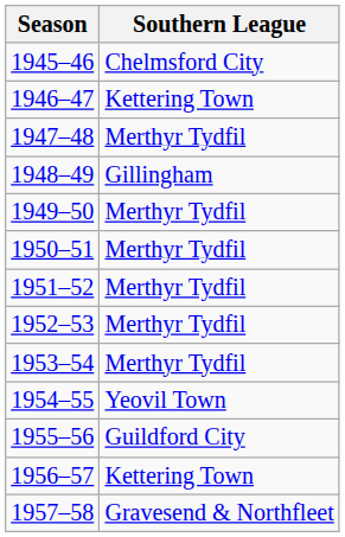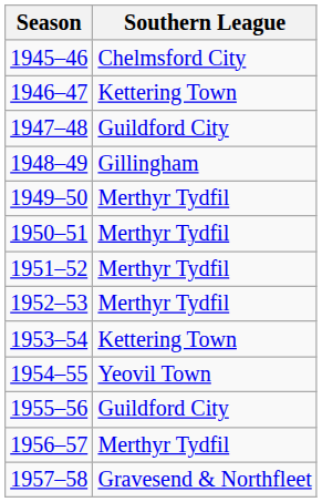 <table class="wikitable" style="text-align: left">
 <tr>
 <th>Season</th>
 <th>Southern League</th>
 </tr>
 <tr>
 <td><a href='#'>1945–46</a></td>
 <td><a href='#'>Chelmsford City</a></td>
 </tr>
 <tr>
 <td><a href='#'>1946–47</a></td>
 <td><a href='#'>Kettering Town</a></td>
 </tr>
 <tr>
 <td><a href='#'>1947–48</a></td>
-<td><a href='#'>Merthyr Tydfil</a></td>
+<td><a href='#'>Guildford City</a></td>
 </tr>
 <tr>
 <td><a href='#'>1948–49</a></td>
 <td><a href='#'>Gillingham</a></td>
 </tr>
 <tr>
 <td><a href='#'>1949–50</a></td>
 <td><a href='#'>Merthyr Tydfil</a></td>
 </tr>
 <tr>
 <td><a href='#'>1950–51</a></td>
 <td><a href='#'>Merthyr Tydfil</a></td>
 </tr>
 <tr>
 <td><a href='#'>1951–52</a></td>
 <td><a href='#'>Merthyr Tydfil</a></td>
 </tr>
 <tr>
 <td><a href='#'>1952–53</a></td>
 <td><a href='#'>Merthyr Tydfil</a></td>
 </tr>
 <tr>
 <td><a href='#'>1953–54</a></td>
-<td><a href='#'>Merthyr Tydfil</a></td>
+<td><a href='#'>Kettering Town</a></td>
 </tr>
 <tr>
 <td><a href='#'>1954–55</a></td>
 <td><a href='#'>Yeovil Town</a></td>
 </tr>
 <tr>
 <td><a href='#'>1955–56</a></td>
 <td><a href='#'>Guildford City</a></td>
 </tr>
 <tr>
 <td><a href='#'>1956–57</a></td>
-<td><a href='#'>Kettering Town</a></td>
+<td><a href='#'>Merthyr Tydfil</a></td>
 </tr>
 <tr>
 <td><a href='#'>1957–58</a></td>
 <td><a href='#'>Gravesend & Northfleet</a></td>
 </tr>
 </table>
